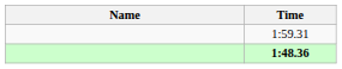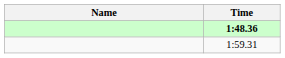 <table class="wikitable" style="text-align:center;">
 <tr>
 <th style="width:19em">Name</th>
 <th style="width:7em">Time</th>
 </tr>
+<tr bgcolor=ccffcc>
+<td align=left><strong></strong></td>
+<td><strong>1:48.36</strong></td>
+</tr>
 <tr>
 <td align=left></td>
 <td>1:59.31</td>
 </tr>
-<tr bgcolor=ccffcc>
-<td align=left><strong></strong></td>
-<td><strong>1:48.36</strong></td>
-</tr>
 </table>
